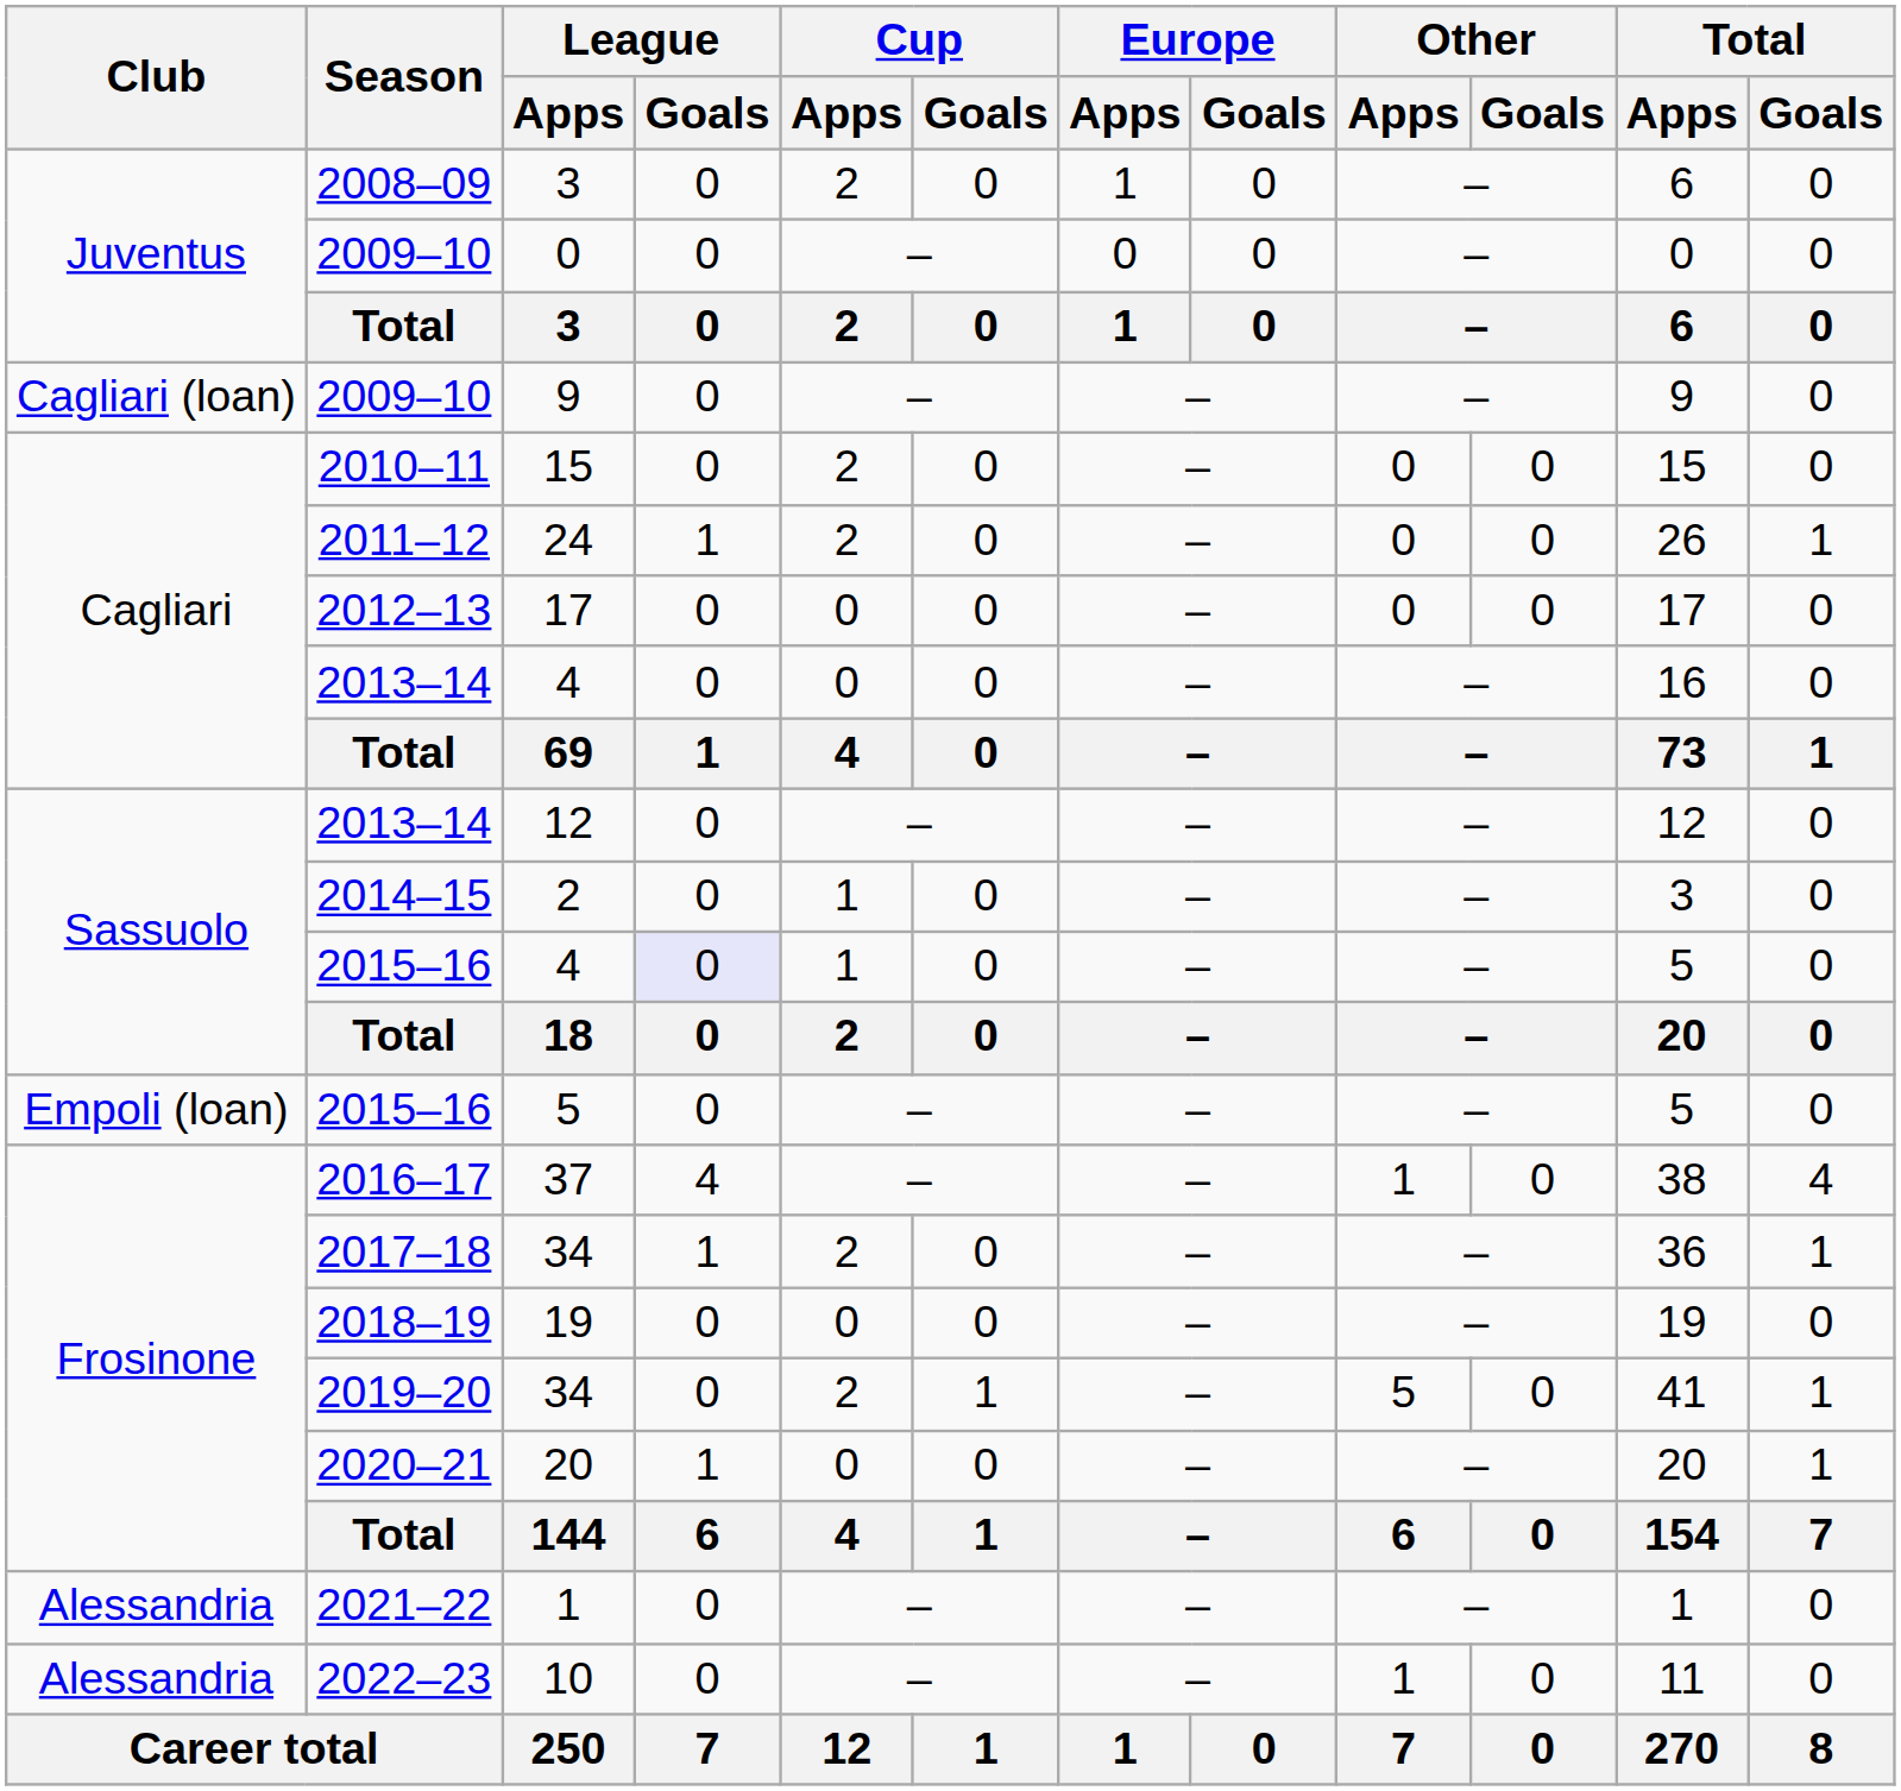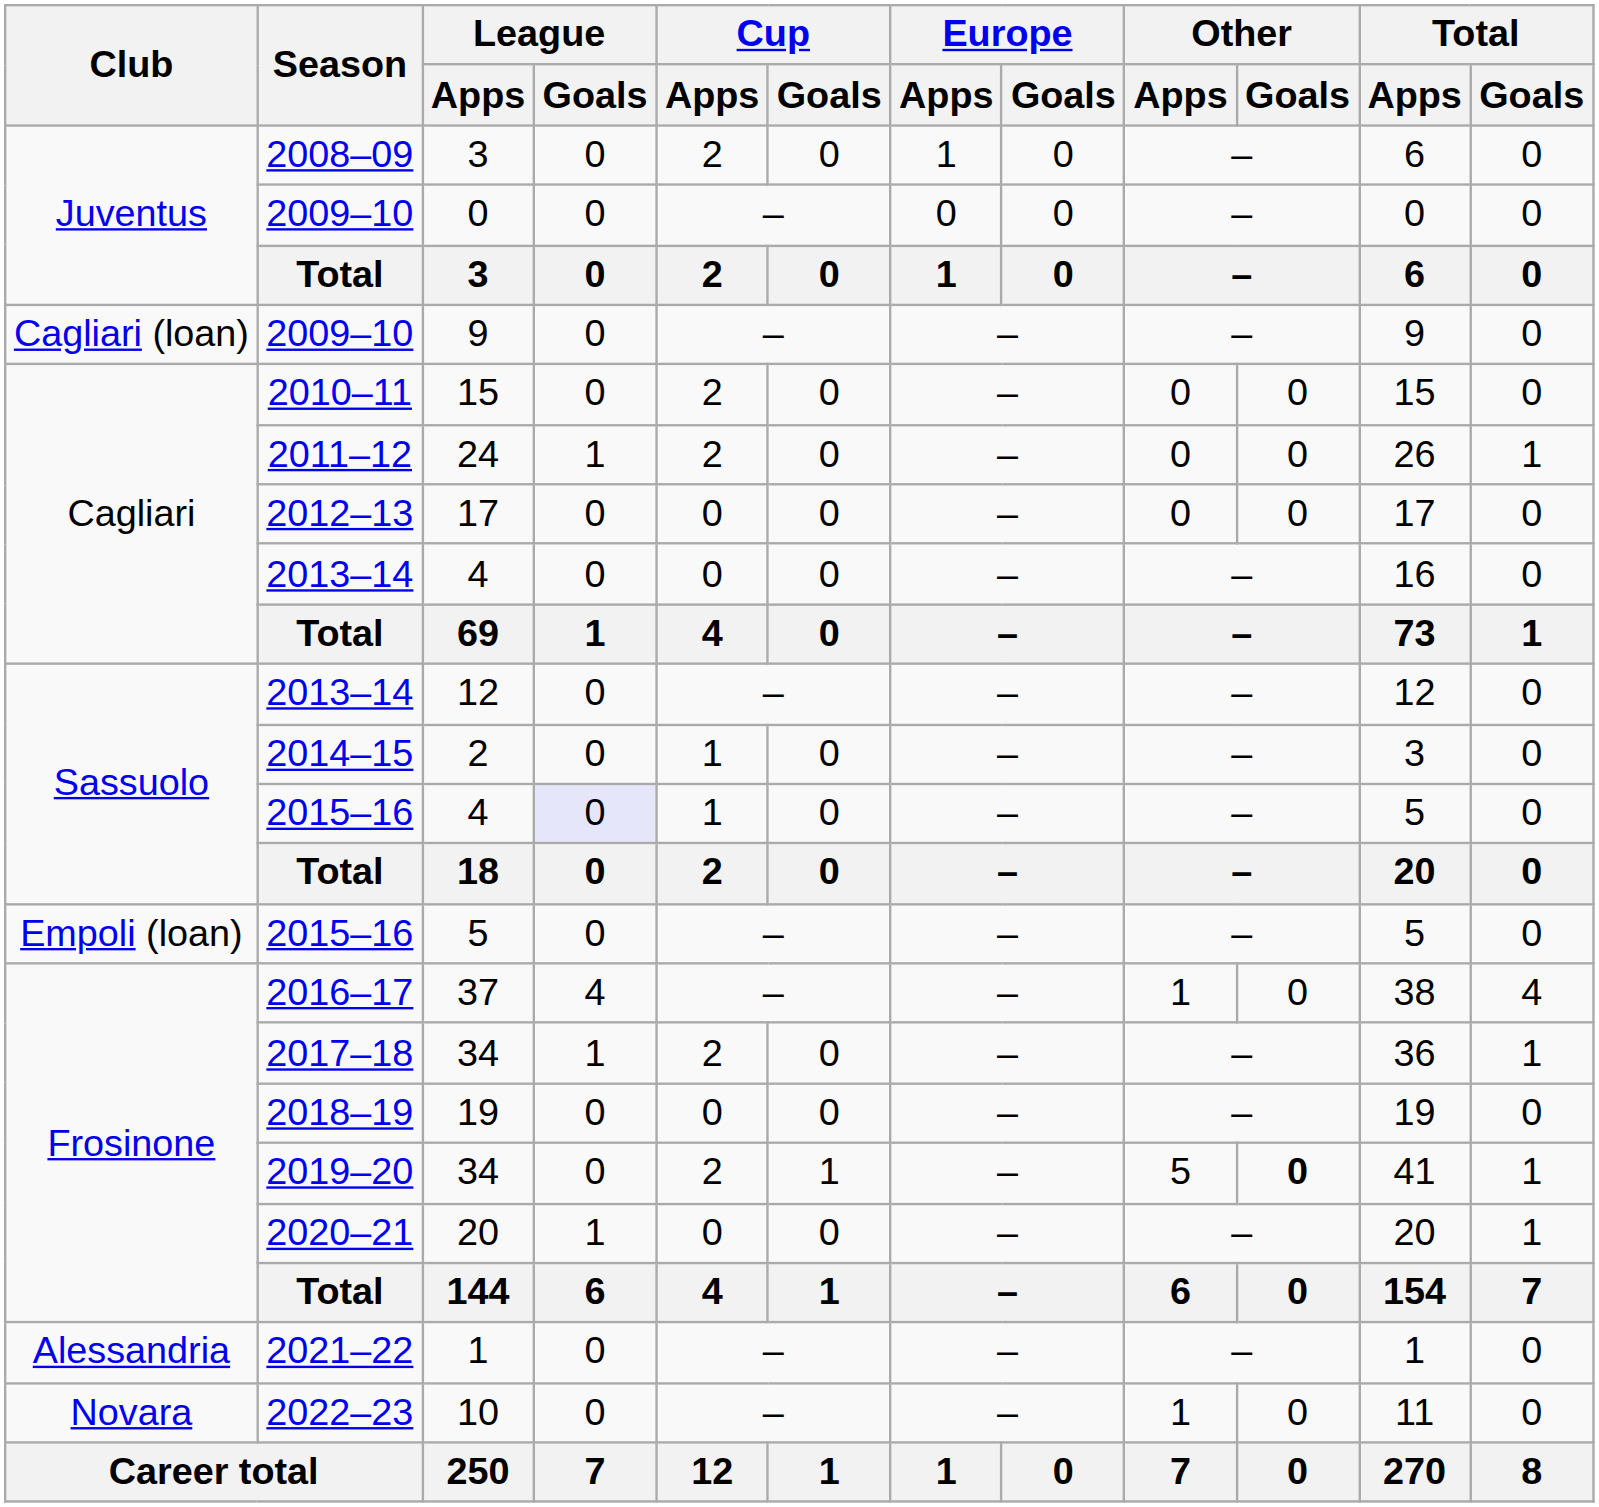 <table class="wikitable" style="text-align: center;">
 <tr>
 <th rowspan="2">Club</th>
 <th rowspan="2">Season</th>
 <th colspan="2">League</th>
 <th colspan="2"><a href='#'>Cup</a></th>
 <th colspan="2"><a href='#'>Europe</a></th>
 <th colspan="2">Other</th>
 <th colspan="2">Total</th>
 </tr>
 <tr>
 <th>Apps</th>
 <th>Goals</th>
 <th>Apps</th>
 <th>Goals</th>
 <th>Apps</th>
 <th>Goals</th>
 <th>Apps</th>
 <th>Goals</th>
 <th>Apps</th>
 <th>Goals</th>
 </tr>
 <tr>
 <td rowspan="3"><a href='#'>Juventus</a></td>
 <td><a href='#'>2008–09</a></td>
 <td>3</td>
 <td>0</td>
 <td>2</td>
 <td>0</td>
 <td>1</td>
 <td>0</td>
 <td colspan="2">–</td>
 <td>6</td>
 <td>0</td>
 </tr>
 <tr>
 <td><a href='#'>2009–10</a></td>
 <td>0</td>
 <td>0</td>
 <td colspan="2">–</td>
 <td>0</td>
 <td>0</td>
 <td colspan="2">–</td>
 <td>0</td>
 <td>0</td>
 </tr>
 <tr>
 <th>Total</th>
 <th>3</th>
 <th>0</th>
 <th>2</th>
 <th>0</th>
 <th>1</th>
 <th>0</th>
 <th colspan="2">–</th>
 <th>6</th>
 <th>0</th>
 </tr>
 <tr>
 <td><a href='#'>Cagliari</a> (loan)</td>
 <td><a href='#'>2009–10</a></td>
 <td>9</td>
 <td>0</td>
 <td colspan="2">–</td>
 <td colspan="2">–</td>
 <td colspan="2">–</td>
 <td>9</td>
 <td>0</td>
 </tr>
 <tr>
 <td rowspan="5">Cagliari</td>
 <td><a href='#'>2010–11</a></td>
 <td>15</td>
 <td>0</td>
 <td>2</td>
 <td>0</td>
 <td colspan="2">–</td>
 <td>0</td>
 <td>0</td>
 <td>15</td>
 <td>0</td>
 </tr>
 <tr>
 <td><a href='#'>2011–12</a></td>
 <td>24</td>
 <td>1</td>
 <td>2</td>
 <td>0</td>
 <td colspan="2">–</td>
 <td>0</td>
 <td>0</td>
 <td>26</td>
 <td>1</td>
 </tr>
 <tr>
 <td><a href='#'>2012–13</a></td>
 <td>17</td>
 <td>0</td>
 <td>0</td>
 <td>0</td>
 <td colspan="2">–</td>
 <td>0</td>
 <td>0</td>
 <td>17</td>
 <td>0</td>
 </tr>
 <tr>
 <td><a href='#'>2013–14</a></td>
 <td>4</td>
 <td>0</td>
 <td>0</td>
 <td>0</td>
 <td colspan="2">–</td>
 <td colspan="2">–</td>
 <td>16</td>
 <td>0</td>
 </tr>
 <tr>
 <th>Total</th>
 <th>69</th>
 <th>1</th>
 <th>4</th>
 <th>0</th>
 <th colspan="2">–</th>
 <th colspan="2">–</th>
 <th>73</th>
 <th>1</th>
 </tr>
 <tr>
 <td rowspan="4"><a href='#'>Sassuolo</a></td>
 <td><a href='#'>2013–14</a></td>
 <td>12</td>
 <td>0</td>
 <td colspan="2">–</td>
 <td colspan="2">–</td>
 <td colspan="2">–</td>
 <td>12</td>
 <td>0</td>
 </tr>
 <tr>
 <td><a href='#'>2014–15</a></td>
 <td>2</td>
 <td>0</td>
 <td>1</td>
 <td>0</td>
 <td colspan="2">–</td>
 <td colspan="2">–</td>
 <td>3</td>
 <td>0</td>
 </tr>
 <tr>
 <td><a href='#'>2015–16</a></td>
 <td>4</td>
 <td style="background: lavender;">0</td>
 <td>1</td>
 <td>0</td>
 <td colspan="2">–</td>
 <td colspan="2">–</td>
 <td>5</td>
 <td>0</td>
 </tr>
 <tr>
 <th>Total</th>
 <th>18</th>
 <th>0</th>
 <th>2</th>
 <th>0</th>
 <th colspan="2">–</th>
 <th colspan="2">–</th>
 <th>20</th>
 <th>0</th>
 </tr>
 <tr>
 <td><a href='#'>Empoli</a> (loan)</td>
 <td><a href='#'>2015–16</a></td>
 <td>5</td>
 <td>0</td>
 <td colspan="2">–</td>
 <td colspan="2">–</td>
 <td colspan="2">–</td>
 <td>5</td>
 <td>0</td>
 </tr>
 <tr>
 <td rowspan="6"><a href='#'>Frosinone</a></td>
 <td><a href='#'>2016–17</a></td>
 <td>37</td>
 <td>4</td>
 <td colspan="2">–</td>
 <td colspan="2">–</td>
 <td>1</td>
 <td>0</td>
 <td>38</td>
 <td>4</td>
 </tr>
 <tr>
 <td><a href='#'>2017–18</a></td>
 <td>34</td>
 <td>1</td>
 <td>2</td>
 <td>0</td>
 <td colspan="2">–</td>
 <td colspan="2">–</td>
 <td>36</td>
 <td>1</td>
 </tr>
 <tr>
 <td><a href='#'>2018–19</a></td>
 <td>19</td>
 <td>0</td>
 <td>0</td>
 <td>0</td>
 <td colspan="2">–</td>
 <td colspan="2">–</td>
 <td>19</td>
 <td>0</td>
 </tr>
 <tr>
 <td><a href='#'>2019–20</a></td>
 <td>34</td>
 <td>0</td>
 <td>2</td>
 <td>1</td>
 <td colspan="2">–</td>
 <td>5</td>
-<td>0</td>
+<td><strong>0</strong></td>
 <td>41</td>
 <td>1</td>
 </tr>
 <tr>
 <td><a href='#'>2020–21</a></td>
 <td>20</td>
 <td>1</td>
 <td>0</td>
 <td>0</td>
 <td colspan="2">–</td>
 <td colspan="2">–</td>
 <td>20</td>
 <td>1</td>
 </tr>
 <tr>
 <th>Total</th>
 <th>144</th>
 <th>6</th>
 <th>4</th>
 <th>1</th>
 <th colspan="2">–</th>
 <th>6</th>
 <th>0</th>
 <th>154</th>
 <th>7</th>
 </tr>
 <tr>
 <td rowspan="1"><a href='#'>Alessandria</a></td>
 <td><a href='#'>2021–22</a></td>
 <td>1</td>
 <td>0</td>
 <td colspan="2">–</td>
 <td colspan="2">–</td>
 <td colspan="2">–</td>
 <td>1</td>
 <td>0</td>
 </tr>
 <tr>
-<td rowspan="1"><a href='#'>Alessandria</a></td>
+<td rowspan="1"><a href='#'>Novara</a></td>
 <td><a href='#'>2022–23</a></td>
 <td>10</td>
 <td>0</td>
 <td colspan="2">–</td>
 <td colspan="2">–</td>
 <td>1</td>
 <td>0</td>
 <td>11</td>
 <td>0</td>
 </tr>
 <tr>
 <th colspan="2">Career total</th>
 <th>250</th>
 <th>7</th>
 <th>12</th>
 <th>1</th>
 <th>1</th>
 <th>0</th>
 <th>7</th>
 <th>0</th>
 <th>270</th>
 <th>8</th>
 </tr>
 </table>
